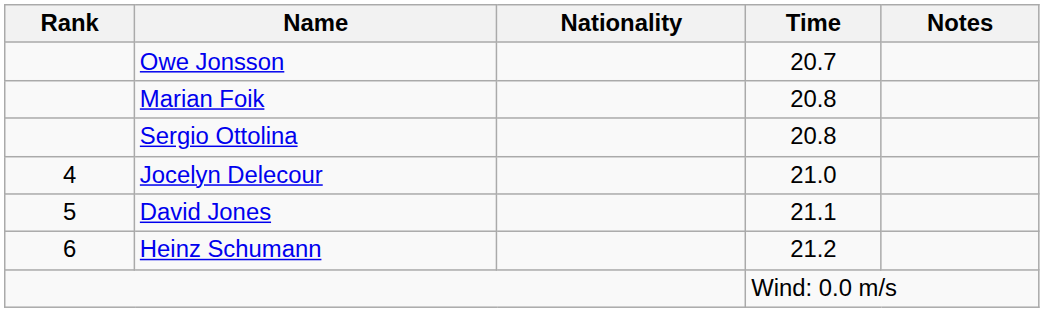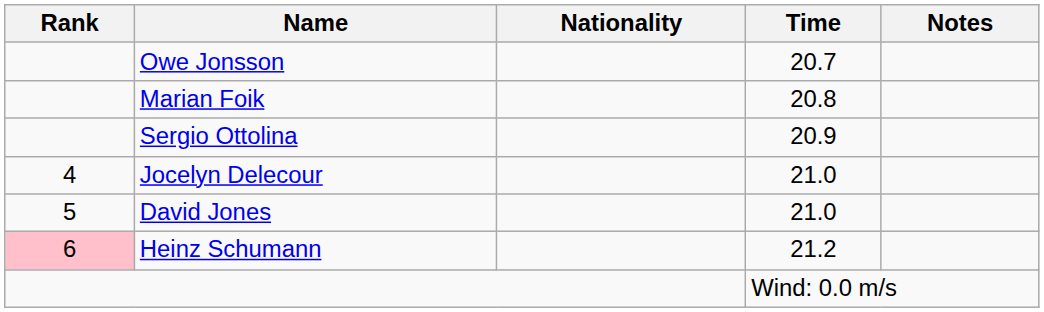 <table class="wikitable sortable" style="text-align:center;width: 55%">
 <tr>
 <th>Rank</th>
 <th>Name</th>
 <th>Nationality</th>
 <th>Time</th>
 <th>Notes</th>
 </tr>
 <tr>
 <td></td>
 <td align=left><a href='#'>Owe Jonsson</a></td>
 <td align=left></td>
 <td>20.7</td>
 <td></td>
 </tr>
 <tr>
 <td></td>
 <td align=left><a href='#'>Marian Foik</a></td>
 <td align=left></td>
 <td>20.8</td>
 <td></td>
 </tr>
 <tr>
 <td></td>
 <td align=left><a href='#'>Sergio Ottolina</a></td>
 <td align=left></td>
-<td>20.8</td>
+<td>20.9</td>
 <td></td>
 </tr>
 <tr>
 <td>4</td>
 <td align=left><a href='#'>Jocelyn Delecour</a></td>
 <td align=left></td>
 <td>21.0</td>
 <td></td>
 </tr>
 <tr>
 <td>5</td>
 <td align=left><a href='#'>David Jones</a></td>
 <td align=left></td>
-<td>21.1</td>
+<td>21.0</td>
 <td></td>
 </tr>
 <tr>
-<td>6</td>
+<td style="background: pink;">6</td>
 <td align=left><a href='#'>Heinz Schumann</a></td>
 <td align=left></td>
 <td>21.2</td>
 <td></td>
 </tr>
 <tr class="sortbottom">
 <td colspan="3"></td>
 <td colspan="2" style="text-align:left;">Wind: 0.0 m/s</td>
 </tr>
 </table>
